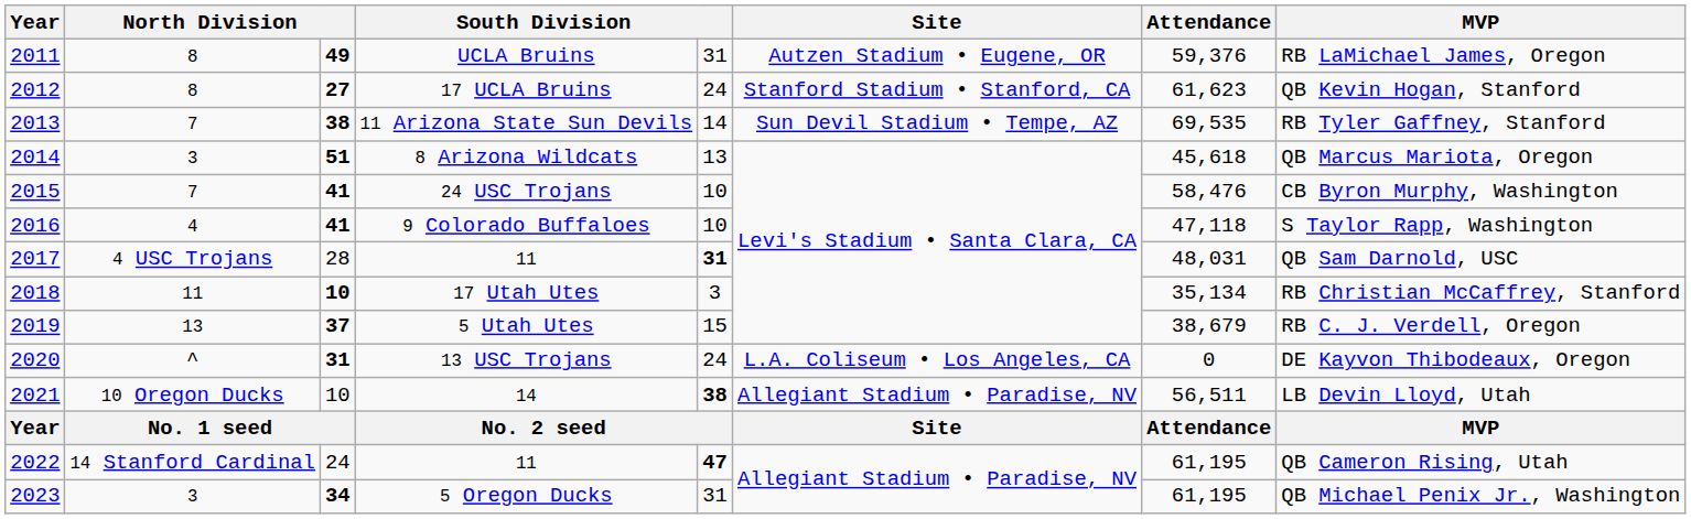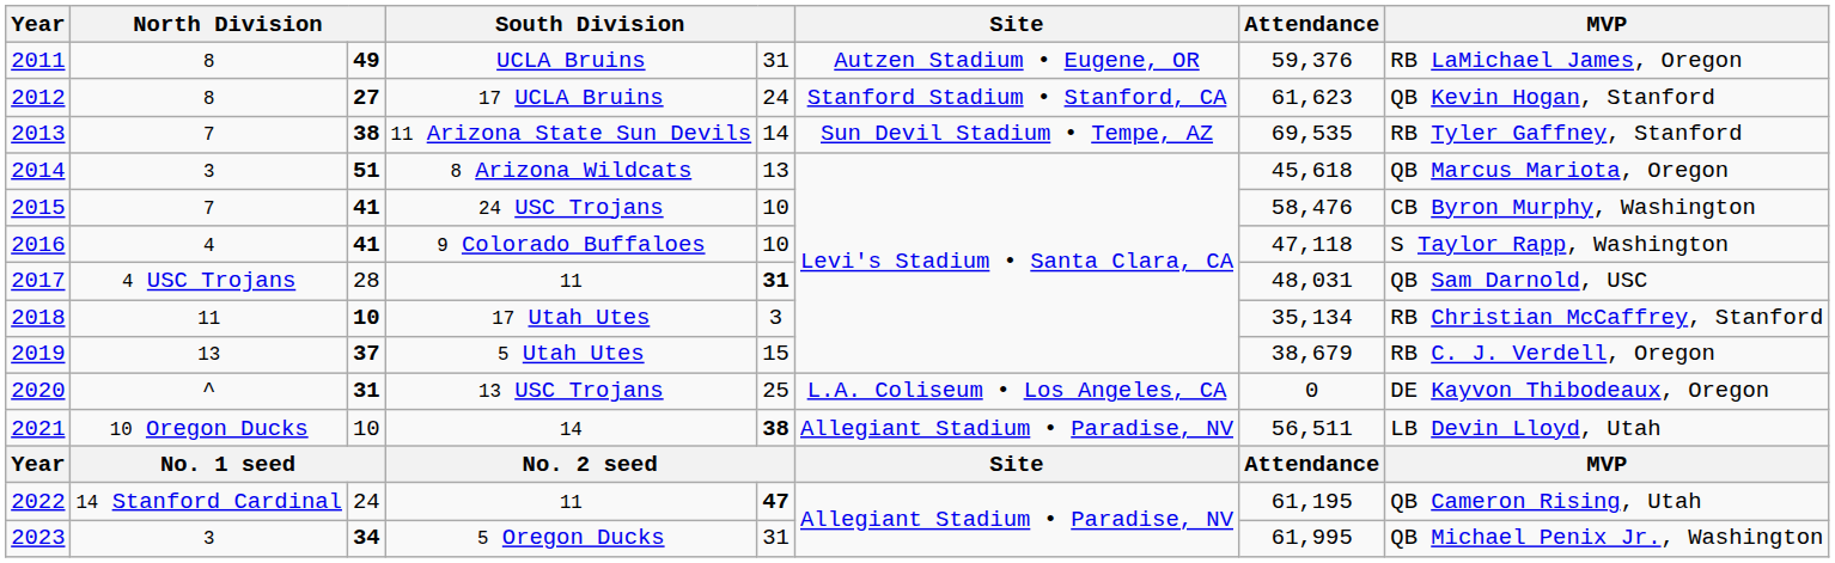 <table class="wikitable" style="text-align:center;">
 <tr>
 <th>Year</th>
 <th colspan="2">North Division</th>
 <th colspan="2">South Division</th>
 <th width=250>Site</th>
 <th>Attendance</th>
 <th>MVP</th>
 </tr>
 <tr>
 <td><a href='#'>2011</a></td>
 <td style=><small>8</small> <strong><a href='#'></a></strong></td>
 <td><strong>49</strong></td>
 <td><a href='#'>UCLA Bruins</a></td>
 <td>31</td>
 <td><a href='#'>Autzen Stadium</a> • <a href='#'>Eugene, OR</a></td>
 <td>59,376</td>
 <td align=left>RB <a href='#'>LaMichael James</a>, Oregon</td>
 </tr>
 <tr>
 <td><a href='#'>2012</a></td>
 <td style=><small>8</small> <strong><a href='#'></a></strong></td>
 <td><strong>27</strong></td>
 <td><small>17</small> <a href='#'>UCLA Bruins</a></td>
 <td>24</td>
 <td><a href='#'>Stanford Stadium</a> • <a href='#'>Stanford, CA</a></td>
 <td>61,623</td>
 <td align=left>QB <a href='#'>Kevin Hogan</a>, Stanford</td>
 </tr>
 <tr style="text-align: center;">
 <td><a href='#'>2013</a></td>
 <td style=><small>7</small> <strong><a href='#'></a></strong></td>
 <td><strong>38</strong></td>
 <td><small>11</small> <a href='#'>Arizona State Sun Devils</a></td>
 <td>14</td>
 <td><a href='#'>Sun Devil Stadium</a> • <a href='#'>Tempe, AZ</a></td>
 <td>69,535</td>
 <td align=left>RB <a href='#'>Tyler Gaffney</a>, Stanford</td>
 </tr>
 <tr>
 <td><a href='#'>2014</a></td>
 <td style=><small>3</small> <strong><a href='#'></a></strong></td>
 <td><strong>51</strong></td>
 <td><small>8</small> <a href='#'>Arizona Wildcats</a></td>
 <td>13</td>
 <td rowspan=6><a href='#'>Levi's Stadium</a> • <a href='#'>Santa Clara, CA</a></td>
 <td>45,618</td>
 <td align=left>QB <a href='#'>Marcus Mariota</a>, Oregon</td>
 </tr>
 <tr>
 <td><a href='#'>2015</a></td>
 <td style=><small>7</small> <strong><a href='#'></a></strong></td>
 <td><strong>41</strong></td>
 <td><small>24</small> <a href='#'>USC Trojans</a></td>
 <td>10</td>
 <td>58,476</td>
 <td align=left>CB <a href='#'>Byron Murphy</a>, Washington</td>
 </tr>
 <tr>
 <td><a href='#'>2016</a></td>
 <td style=><small>4</small> <strong><a href='#'></a></strong></td>
 <td><strong>41</strong></td>
 <td><small>9</small> <a href='#'>Colorado Buffaloes</a></td>
 <td>10</td>
 <td>47,118</td>
 <td align=left>S <a href='#'>Taylor Rapp</a>, Washington</td>
 </tr>
 <tr>
 <td><a href='#'>2017</a></td>
 <td><small>4</small> <a href='#'>USC Trojans</a></td>
 <td>28</td>
 <td style=><small>11</small> <strong><a href='#'></a></strong></td>
 <td><strong>31</strong></td>
 <td>48,031</td>
 <td align=left>QB <a href='#'>Sam Darnold</a>, USC</td>
 </tr>
 <tr>
 <td><a href='#'>2018</a></td>
 <td style=><small>11</small> <strong><a href='#'></a></strong></td>
 <td><strong>10</strong></td>
 <td><small>17</small> <a href='#'>Utah Utes</a></td>
 <td>3</td>
 <td>35,134</td>
 <td align=left>RB <a href='#'>Christian McCaffrey</a>, Stanford</td>
 </tr>
 <tr>
 <td><a href='#'>2019</a></td>
 <td style=><small>13</small> <strong><a href='#'></a></strong></td>
 <td><strong>37</strong></td>
 <td><small>5</small> <a href='#'>Utah Utes</a></td>
 <td>15</td>
 <td>38,679</td>
 <td align=left>RB <a href='#'>C. J. Verdell</a>, Oregon</td>
 </tr>
 <tr>
 <td><a href='#'>2020</a></td>
 <td style=><strong><a href='#'></a></strong>^</td>
 <td><strong>31</strong></td>
 <td><small>13</small> <a href='#'>USC Trojans</a></td>
-<td>24</td>
+<td>25</td>
 <td><a href='#'>L.A. Coliseum</a> • <a href='#'>Los Angeles, CA</a></td>
 <td>0</td>
 <td align=left>DE <a href='#'>Kayvon Thibodeaux</a>, Oregon</td>
 </tr>
 <tr>
 <td><a href='#'>2021</a></td>
 <td><small>10</small> <a href='#'>Oregon Ducks</a></td>
 <td>10</td>
 <td style=><small>14</small> <strong><a href='#'></a></strong></td>
 <td><strong>38</strong></td>
 <td><a href='#'>Allegiant Stadium</a>  • <a href='#'>Paradise, NV</a></td>
 <td>56,511</td>
 <td align=left>LB <a href='#'>Devin Lloyd</a>, Utah</td>
 </tr>
 <tr>
 <th>Year</th>
 <th colspan=2>No. 1 seed</th>
 <th colspan=2>No. 2 seed</th>
 <th>Site</th>
 <th>Attendance</th>
 <th>MVP</th>
 </tr>
 <tr>
 <td><a href='#'>2022</a></td>
 <td><small>14</small> <a href='#'>Stanford Cardinal</a></td>
 <td>24</td>
 <td style=><small>11</small> <strong><a href='#'></a></strong></td>
 <td><strong>47</strong></td>
 <td rowspan=2><a href='#'>Allegiant Stadium</a>  • <a href='#'>Paradise, NV</a></td>
 <td>61,195</td>
 <td align=left>QB <a href='#'>Cameron Rising</a>, Utah</td>
 </tr>
 <tr>
 <td><a href='#'>2023</a></td>
 <td style=><small>3</small> <strong><a href='#'></a></strong></td>
 <td><strong>34</strong></td>
 <td><small>5</small> <a href='#'>Oregon Ducks</a></td>
 <td>31</td>
-<td>61,195</td>
+<td>61,995</td>
 <td>QB <a href='#'>Michael Penix Jr.</a>, Washington</td>
 </tr>
 </table>
